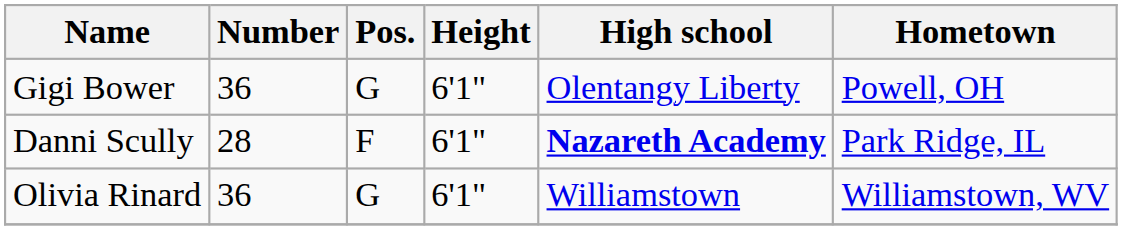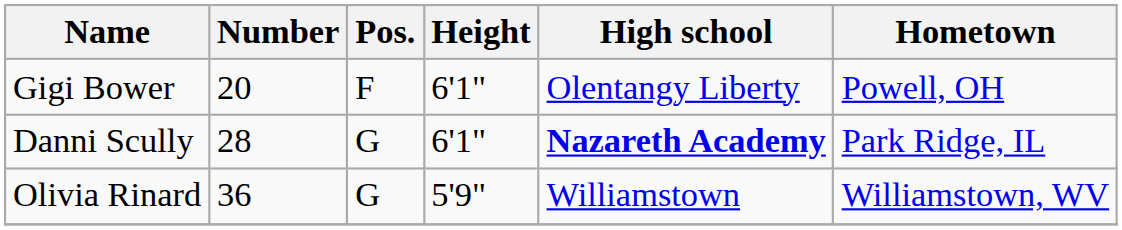 <table class="wikitable sortable" border="1">
 <tr align=center>
 <th style= >Name</th>
 <th style= >Number</th>
 <th style= >Pos.</th>
 <th style= >Height</th>
 <th style= >High school</th>
 <th style= >Hometown</th>
 </tr>
 <tr>
 <td>Gigi Bower</td>
-<td>36</td>
-<td>G</td>
+<td>20</td>
+<td>F</td>
 <td>6'1"</td>
 <td><a href='#'>Olentangy Liberty</a></td>
 <td><a href='#'>Powell, OH</a></td>
 </tr>
 <tr>
 <td>Danni Scully</td>
 <td>28</td>
-<td>F</td>
+<td>G</td>
 <td>6'1"</td>
 <td><strong><a href='#'>Nazareth Academy</a></strong></td>
 <td><a href='#'>Park Ridge, IL</a></td>
 </tr>
 <tr>
 <td>Olivia Rinard</td>
 <td>36</td>
 <td>G</td>
-<td>6'1"</td>
+<td>5'9"</td>
 <td><a href='#'>Williamstown</a></td>
 <td><a href='#'>Williamstown, WV</a></td>
 </tr>
 <tr>
 </tr>
 </table>
